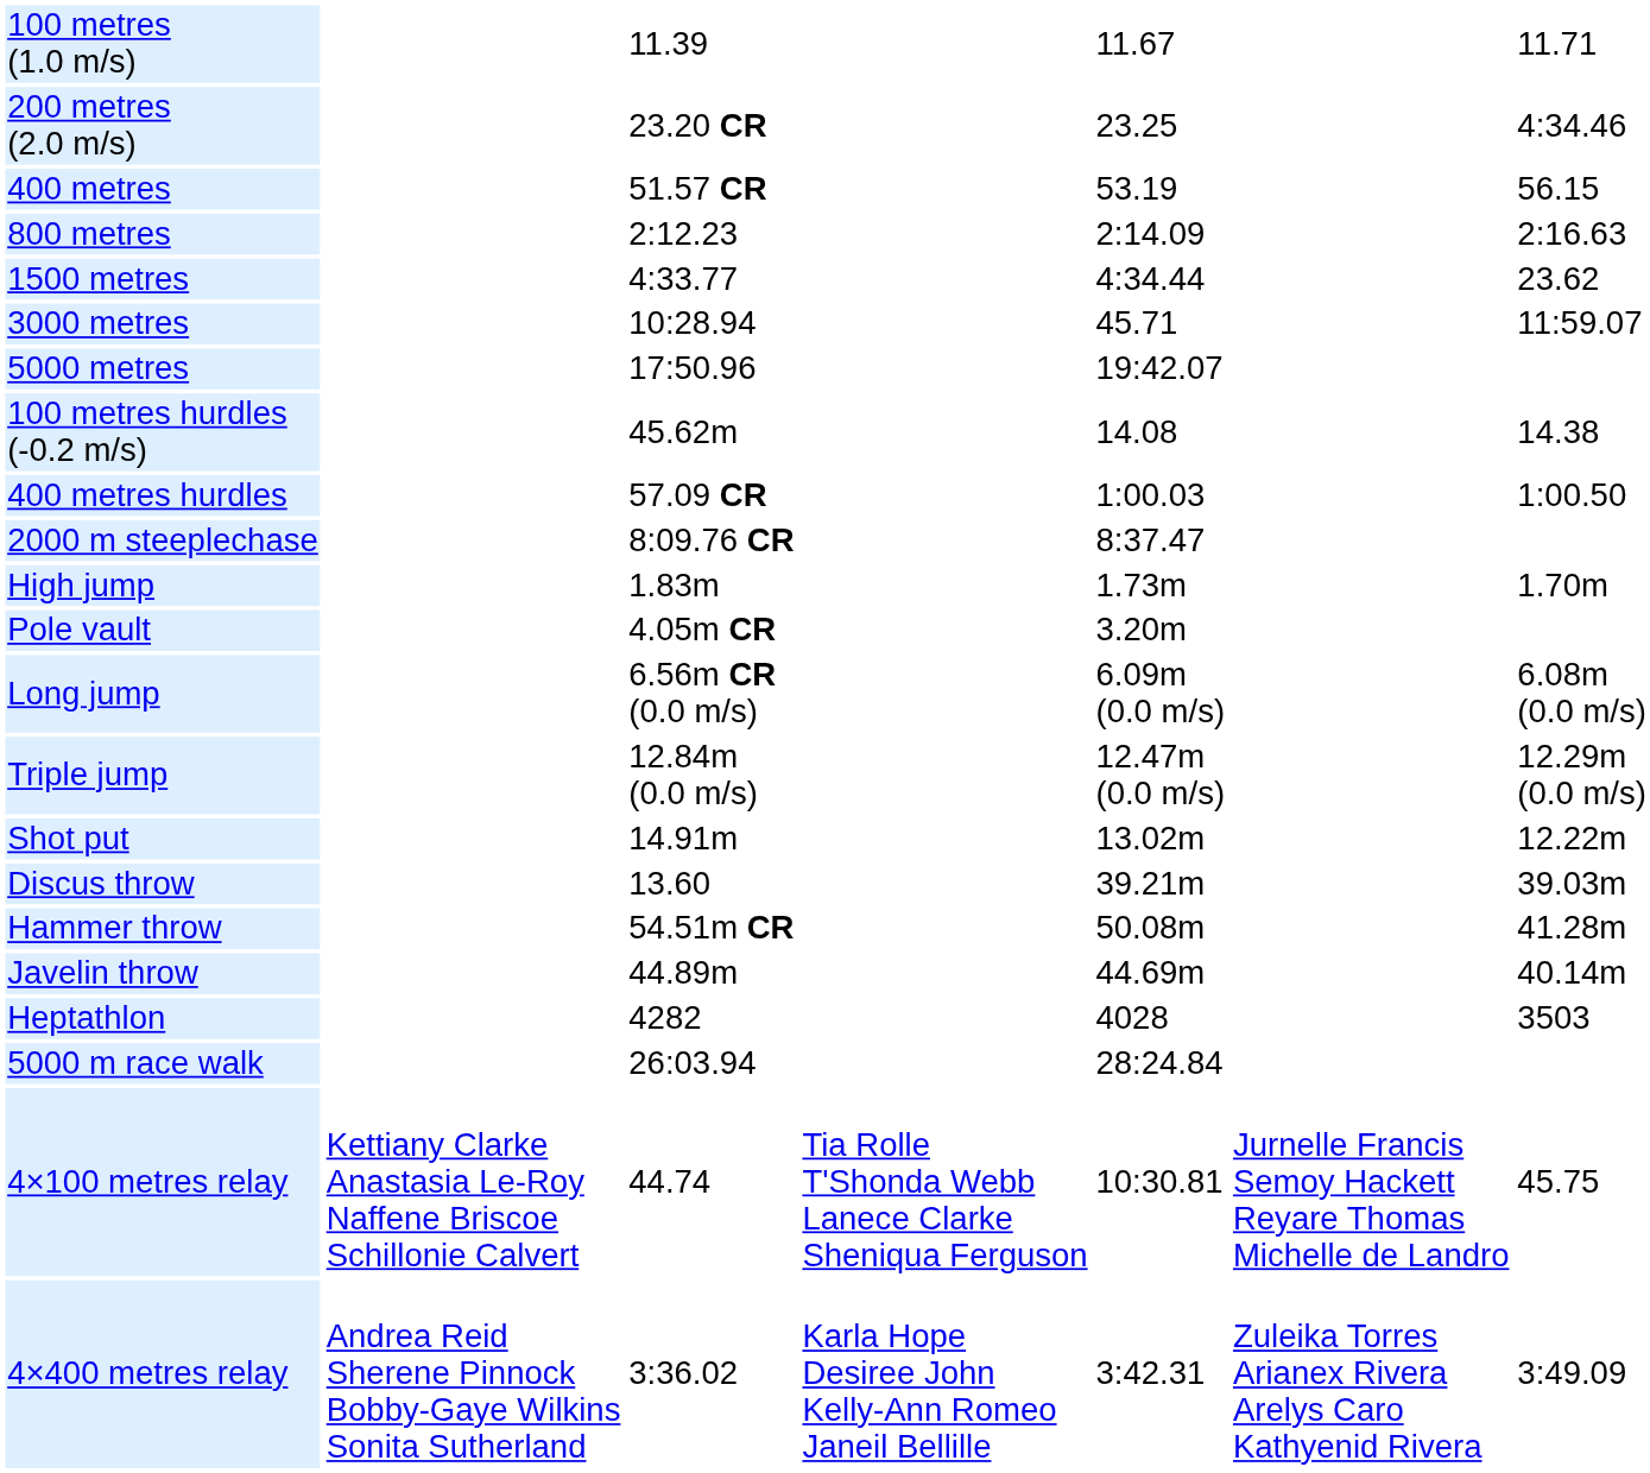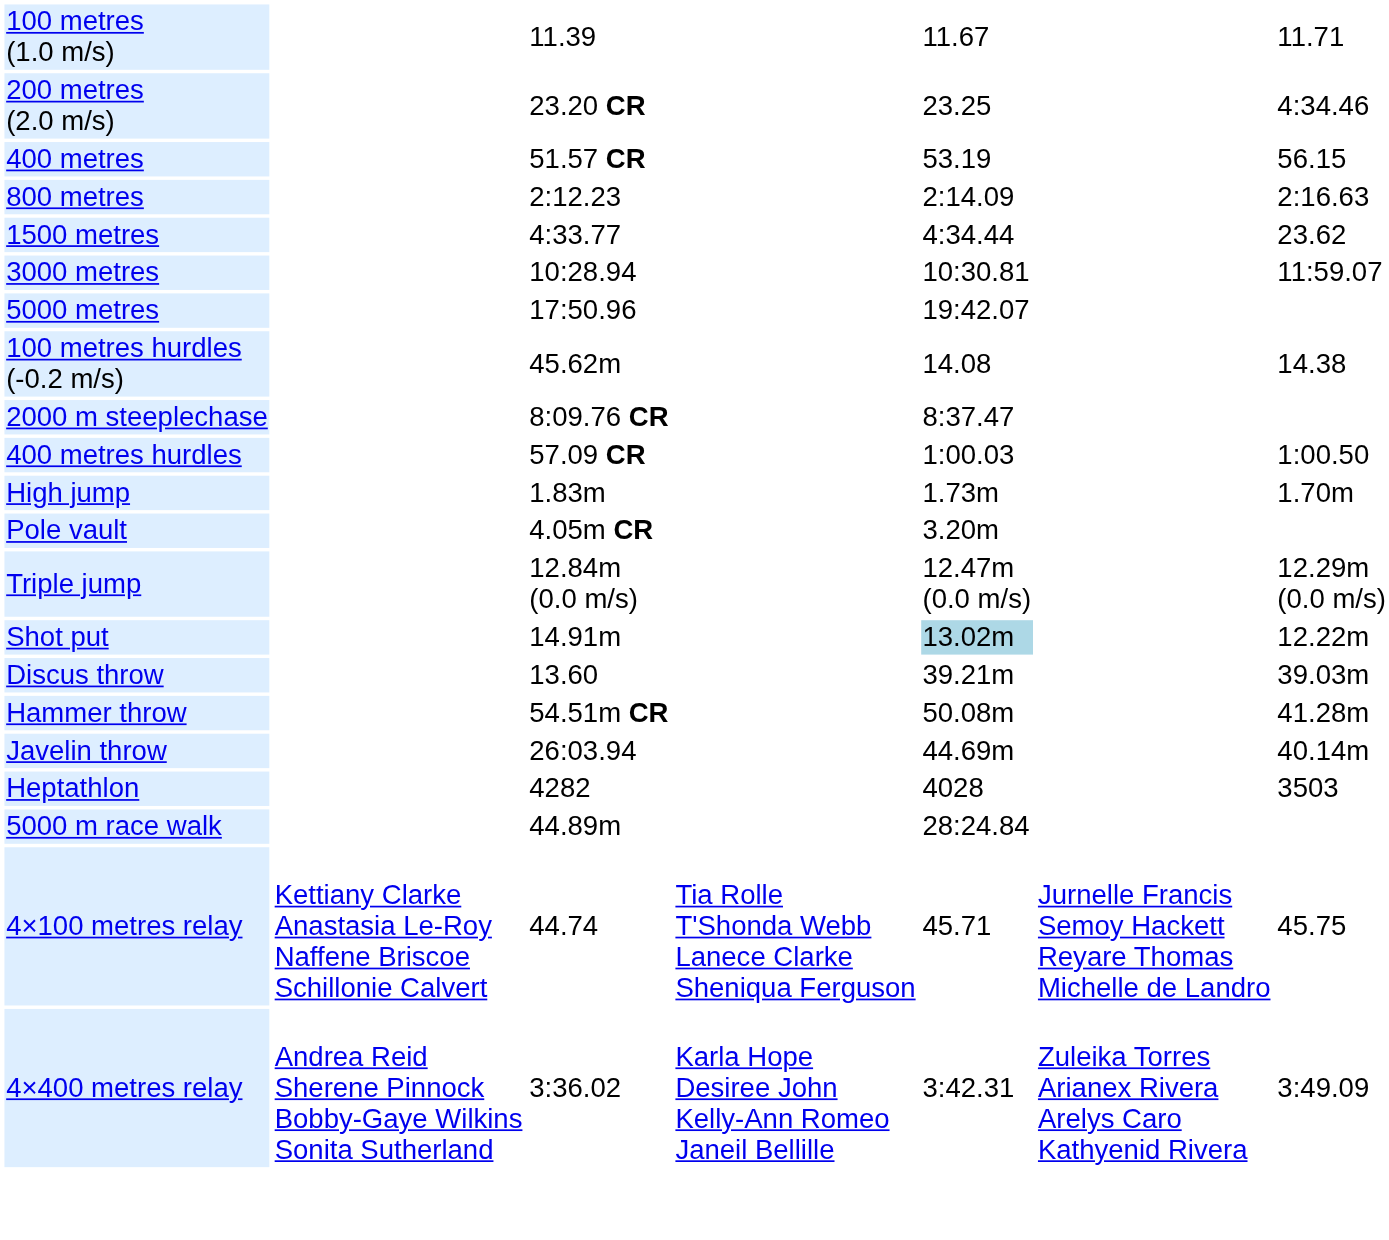 <table>
 <tr>
 <td bgcolor = DDEEFF><a href='#'>100 metres</a> <br> (1.0 m/s)</td>
 <td></td>
 <td>11.39</td>
 <td></td>
 <td>11.67</td>
 <td></td>
 <td>11.71</td>
 </tr>
 <tr>
 <td bgcolor = DDEEFF><a href='#'>200 metres</a> <br> (2.0 m/s)</td>
 <td></td>
 <td>23.20 <strong>CR</strong></td>
 <td></td>
 <td>23.25</td>
 <td></td>
 <td>4:34.46</td>
 </tr>
 <tr>
 <td bgcolor = DDEEFF><a href='#'>400 metres</a></td>
 <td></td>
 <td>51.57 <strong>CR</strong></td>
 <td></td>
 <td>53.19</td>
 <td></td>
 <td>56.15</td>
 </tr>
 <tr>
 <td bgcolor = DDEEFF><a href='#'>800 metres</a></td>
 <td></td>
 <td>2:12.23</td>
 <td></td>
 <td>2:14.09</td>
 <td></td>
 <td>2:16.63</td>
 </tr>
 <tr>
 <td bgcolor = DDEEFF><a href='#'>1500 metres</a></td>
 <td></td>
 <td>4:33.77</td>
 <td></td>
 <td>4:34.44</td>
 <td></td>
 <td>23.62</td>
 </tr>
 <tr>
 <td bgcolor = DDEEFF><a href='#'>3000 metres</a></td>
 <td></td>
 <td>10:28.94</td>
 <td></td>
-<td>45.71</td>
+<td>10:30.81</td>
 <td></td>
 <td>11:59.07</td>
 </tr>
 <tr>
 <td bgcolor = DDEEFF><a href='#'>5000 metres</a></td>
 <td></td>
 <td>17:50.96</td>
 <td></td>
 <td>19:42.07</td>
 <td></td>
 <td></td>
 </tr>
 <tr>
 <td bgcolor = DDEEFF><a href='#'>100 metres hurdles</a> <br> (-0.2 m/s)</td>
 <td></td>
 <td>45.62m</td>
 <td></td>
 <td>14.08</td>
 <td></td>
 <td>14.38</td>
 </tr>
 <tr>
+<td bgcolor = DDEEFF><a href='#'>2000 m steeplechase</a></td>
+<td></td>
+<td>8:09.76 <strong>CR</strong></td>
+<td></td>
+<td>8:37.47</td>
+<td></td>
+<td></td>
+</tr>
+<tr>
 <td bgcolor = DDEEFF><a href='#'>400 metres hurdles</a></td>
 <td></td>
 <td>57.09 <strong>CR</strong></td>
 <td></td>
 <td>1:00.03</td>
 <td></td>
 <td>1:00.50</td>
-</tr>
-<tr>
-<td bgcolor = DDEEFF><a href='#'>2000 m steeplechase</a></td>
-<td></td>
-<td>8:09.76 <strong>CR</strong></td>
-<td></td>
-<td>8:37.47</td>
-<td></td>
-<td></td>
 </tr>
 <tr>
 <td bgcolor = DDEEFF><a href='#'>High jump</a></td>
 <td></td>
 <td>1.83m</td>
 <td></td>
 <td>1.73m</td>
 <td></td>
 <td>1.70m</td>
 </tr>
 <tr>
 <td bgcolor = DDEEFF><a href='#'>Pole vault</a></td>
 <td></td>
 <td>4.05m <strong>CR</strong></td>
 <td></td>
 <td>3.20m</td>
 <td></td>
 <td></td>
 </tr>
 <tr>
-<td bgcolor = DDEEFF><a href='#'>Long jump</a></td>
-<td></td>
-<td>6.56m <strong>CR</strong> <br> (0.0 m/s)</td>
-<td></td>
-<td>6.09m <br> (0.0 m/s)</td>
-<td></td>
-<td>6.08m <br> (0.0 m/s)</td>
-</tr>
-<tr>
 <td bgcolor = DDEEFF><a href='#'>Triple jump</a></td>
 <td></td>
 <td>12.84m <br> (0.0 m/s)</td>
 <td></td>
 <td>12.47m <br> (0.0 m/s)</td>
 <td></td>
 <td>12.29m <br> (0.0 m/s)</td>
 </tr>
 <tr>
 <td bgcolor = DDEEFF><a href='#'>Shot put</a></td>
 <td></td>
 <td>14.91m</td>
 <td></td>
-<td>13.02m</td>
+<td style="background: lightblue;">13.02m</td>
 <td></td>
 <td>12.22m</td>
 </tr>
 <tr>
 <td bgcolor = DDEEFF><a href='#'>Discus throw</a></td>
 <td></td>
 <td>13.60</td>
 <td></td>
 <td>39.21m</td>
 <td></td>
 <td>39.03m</td>
 </tr>
 <tr>
 <td bgcolor = DDEEFF><a href='#'>Hammer throw</a></td>
 <td></td>
 <td>54.51m <strong>CR</strong></td>
 <td></td>
 <td>50.08m</td>
 <td></td>
 <td>41.28m</td>
 </tr>
 <tr>
 <td bgcolor = DDEEFF><a href='#'>Javelin throw</a></td>
 <td></td>
-<td>44.89m</td>
+<td>26:03.94</td>
 <td></td>
 <td>44.69m</td>
 <td></td>
 <td>40.14m</td>
 </tr>
 <tr>
 <td bgcolor = DDEEFF><a href='#'>Heptathlon</a></td>
 <td></td>
 <td>4282</td>
 <td></td>
 <td>4028</td>
 <td></td>
 <td>3503</td>
 </tr>
 <tr>
 <td bgcolor = DDEEFF><a href='#'>5000 m race walk</a></td>
 <td></td>
-<td>26:03.94</td>
+<td>44.89m</td>
 <td></td>
 <td>28:24.84</td>
 <td></td>
 <td></td>
 </tr>
 <tr>
 <td bgcolor = DDEEFF><a href='#'>4×100 metres relay</a></td>
 <td> <br><a href='#'>Kettiany Clarke</a>  <br><a href='#'>Anastasia Le-Roy</a> <br><a href='#'>Naffene Briscoe</a> <br><a href='#'>Schillonie Calvert</a></td>
 <td>44.74</td>
 <td> <br><a href='#'>Tia Rolle</a>  <br><a href='#'>T'Shonda Webb</a> <br><a href='#'>Lanece Clarke</a> <br><a href='#'>Sheniqua Ferguson</a></td>
-<td>10:30.81</td>
+<td>45.71</td>
 <td> <br><a href='#'>Jurnelle Francis</a>  <br><a href='#'>Semoy Hackett</a> <br><a href='#'>Reyare Thomas</a> <br><a href='#'>Michelle de Landro</a></td>
 <td>45.75</td>
 </tr>
 <tr>
 <td bgcolor = DDEEFF><a href='#'>4×400 metres relay</a></td>
 <td> <br><a href='#'>Andrea Reid</a>  <br><a href='#'>Sherene Pinnock</a> <br><a href='#'>Bobby-Gaye Wilkins</a> <br><a href='#'>Sonita Sutherland</a></td>
 <td>3:36.02</td>
 <td> <br><a href='#'>Karla Hope</a>  <br><a href='#'>Desiree John</a> <br><a href='#'>Kelly-Ann Romeo</a> <br><a href='#'>Janeil Bellille</a></td>
 <td>3:42.31</td>
 <td> <br><a href='#'>Zuleika Torres</a>  <br><a href='#'>Arianex Rivera</a> <br><a href='#'>Arelys Caro</a> <br><a href='#'>Kathyenid Rivera</a></td>
 <td>3:49.09</td>
 </tr>
 </table>
